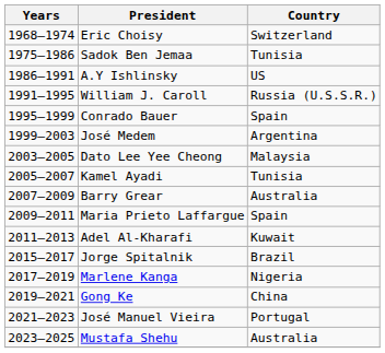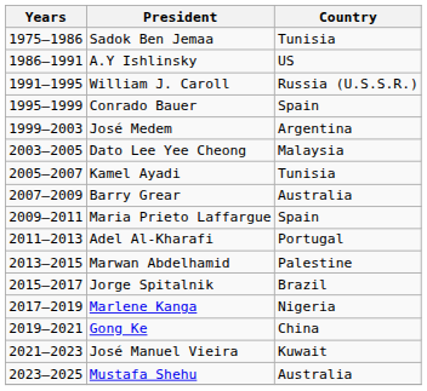 <table class="wikitable">
 <tr>
 <th>Years</th>
 <th>President</th>
 <th>Country</th>
-</tr>
-<tr>
-<td>1968–1974</td>
-<td>Eric Choisy</td>
-<td>Switzerland</td>
 </tr>
 <tr>
 <td>1975–1986</td>
 <td>Sadok Ben Jemaa</td>
 <td>Tunisia</td>
 </tr>
 <tr>
 <td>1986–1991</td>
 <td>A.Y Ishlinsky</td>
 <td>US</td>
 </tr>
 <tr>
 <td>1991–1995</td>
 <td>William J. Caroll</td>
 <td>Russia (U.S.S.R.)</td>
 </tr>
 <tr>
 <td>1995–1999</td>
 <td>Conrado Bauer</td>
 <td>Spain</td>
 </tr>
 <tr>
 <td>1999–2003</td>
 <td>José Medem</td>
 <td>Argentina</td>
 </tr>
 <tr>
 <td>2003–2005</td>
 <td>Dato Lee Yee Cheong</td>
 <td>Malaysia</td>
 </tr>
 <tr>
 <td>2005–2007</td>
 <td>Kamel Ayadi</td>
 <td>Tunisia</td>
 </tr>
 <tr>
 <td>2007–2009</td>
 <td>Barry Grear</td>
 <td>Australia</td>
 </tr>
 <tr>
 <td>2009–2011</td>
 <td>Maria Prieto Laffargue</td>
 <td>Spain</td>
 </tr>
 <tr>
 <td>2011–2013</td>
 <td>Adel Al-Kharafi</td>
-<td>Kuwait</td>
+<td>Portugal</td>
+</tr>
+<tr>
+<td>2013–2015</td>
+<td>Marwan Abdelhamid</td>
+<td>Palestine</td>
 </tr>
 <tr>
 <td>2015–2017</td>
 <td>Jorge Spitalnik</td>
 <td>Brazil</td>
 </tr>
 <tr>
 <td>2017–2019</td>
 <td><a href='#'>Marlene Kanga</a></td>
 <td>Nigeria</td>
 </tr>
 <tr>
 <td>2019–2021</td>
 <td><a href='#'>Gong Ke</a></td>
 <td>China</td>
 </tr>
 <tr>
 <td>2021–2023</td>
 <td>José Manuel Vieira</td>
-<td>Portugal</td>
+<td>Kuwait</td>
 </tr>
 <tr>
 <td>2023–2025</td>
 <td><a href='#'>Mustafa Shehu</a></td>
 <td>Australia</td>
 </tr>
 <tr>
 </tr>
 </table>
